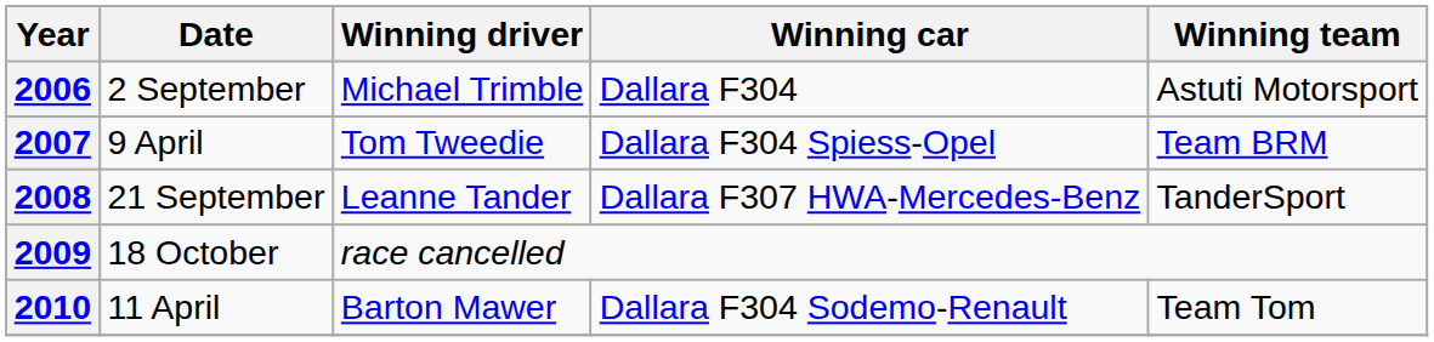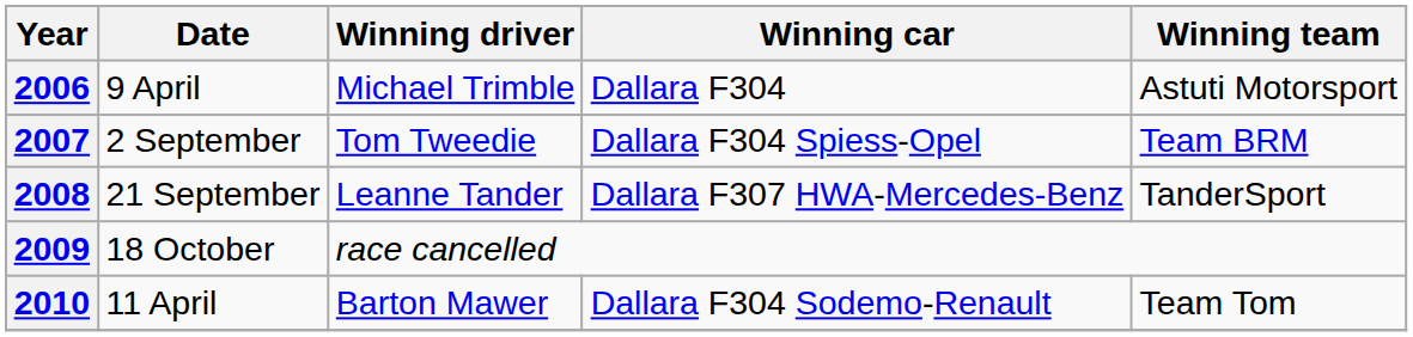 <table class="wikitable" style="font-size: 90%;">
 <tr>
 <th>Year</th>
 <th>Date</th>
 <th>Winning driver</th>
 <th>Winning car</th>
 <th>Winning team</th>
 </tr>
 <tr>
 <th><a href='#'>2006</a></th>
-<td>2 September</td>
+<td>9 April</td>
 <td> <a href='#'>Michael Trimble</a></td>
 <td><a href='#'>Dallara</a> F304</td>
 <td>Astuti Motorsport</td>
 </tr>
 <tr>
 <th><a href='#'>2007</a></th>
-<td>9 April</td>
+<td>2 September</td>
 <td> <a href='#'>Tom Tweedie</a></td>
 <td><a href='#'>Dallara</a> F304 <a href='#'>Spiess</a>-<a href='#'>Opel</a></td>
 <td><a href='#'>Team BRM</a></td>
 </tr>
 <tr>
 <th><a href='#'>2008</a></th>
 <td>21 September</td>
 <td> <a href='#'>Leanne Tander</a></td>
 <td><a href='#'>Dallara</a> F307 <a href='#'>HWA</a>-<a href='#'>Mercedes-Benz</a></td>
 <td>TanderSport</td>
 </tr>
 <tr>
 <th><a href='#'>2009</a></th>
 <td>18 October</td>
 <td colspan=3><em>race cancelled</em></td>
 </tr>
 <tr>
 <th><a href='#'>2010</a></th>
 <td>11 April</td>
 <td> <a href='#'>Barton Mawer</a></td>
 <td><a href='#'>Dallara</a> F304 <a href='#'>Sodemo</a>-<a href='#'>Renault</a></td>
 <td>Team Tom</td>
 </tr>
 <tr>
 </tr>
 </table>
